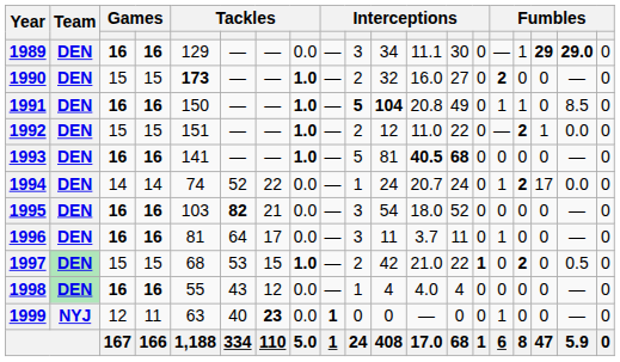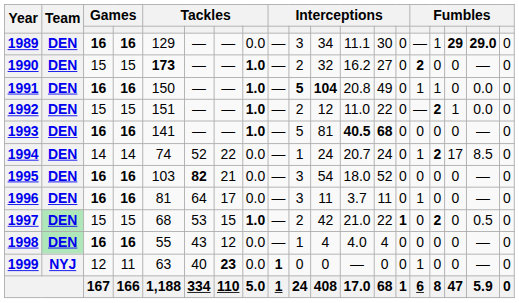 <table class="wikitable" style="text-align:center;">
 <tr>
 <th rowspan="2">Year</th>
 <th rowspan="2">Team</th>
 <th colspan="2">Games</th>
 <th colspan="4">Tackles</th>
 <th colspan="6">Interceptions</th>
 <th colspan="5">Fumbles</th>
 </tr>
 <tr>
 <th></th>
 <th></th>
 <th></th>
 <th></th>
 <th></th>
 <th></th>
 <th></th>
 <th></th>
 <th></th>
 <th></th>
 <th></th>
 <th></th>
 <th></th>
 <th></th>
 <th></th>
 <th></th>
 <th></th>
 </tr>
 <tr>
 <th><a href='#'>1989</a></th>
 <th><a href='#'>DEN</a></th>
 <td><strong>16</strong></td>
 <td><strong>16</strong></td>
 <td>129</td>
 <td>—</td>
 <td>—</td>
 <td>0.0</td>
 <td>—</td>
 <td>3</td>
 <td>34</td>
 <td>11.1</td>
 <td>30</td>
 <td>0</td>
 <td>—</td>
 <td>1</td>
 <td><strong>29</strong></td>
 <td><strong>29.0</strong></td>
 <td>0</td>
 </tr>
 <tr>
 <th><a href='#'>1990</a></th>
 <th><a href='#'>DEN</a></th>
 <td>15</td>
 <td>15</td>
 <td><strong>173</strong></td>
 <td>—</td>
 <td>—</td>
 <td><strong>1.0</strong></td>
 <td>—</td>
 <td>2</td>
 <td>32</td>
-<td>16.0</td>
+<td>16.2</td>
 <td>27</td>
 <td>0</td>
 <td><strong>2</strong></td>
 <td>0</td>
 <td>0</td>
 <td>—</td>
 <td>0</td>
 </tr>
 <tr>
 <th><a href='#'>1991</a></th>
 <th><a href='#'>DEN</a></th>
 <td><strong>16</strong></td>
 <td><strong>16</strong></td>
 <td>150</td>
 <td>—</td>
 <td>—</td>
 <td><strong>1.0</strong></td>
 <td>—</td>
 <td><strong>5</strong></td>
 <td><strong>104</strong></td>
 <td>20.8</td>
 <td>49</td>
 <td>0</td>
 <td>1</td>
 <td>1</td>
 <td>0</td>
-<td>8.5</td>
+<td>0.0</td>
 <td>0</td>
 </tr>
 <tr>
 <th><a href='#'>1992</a></th>
 <th><a href='#'>DEN</a></th>
 <td>15</td>
 <td>15</td>
 <td>151</td>
 <td>—</td>
 <td>—</td>
 <td><strong>1.0</strong></td>
 <td>—</td>
 <td>2</td>
 <td>12</td>
 <td>11.0</td>
 <td>22</td>
 <td>0</td>
 <td>—</td>
 <td><strong>2</strong></td>
 <td>1</td>
 <td>0.0</td>
 <td>0</td>
 </tr>
 <tr>
 <th><a href='#'>1993</a></th>
 <th><a href='#'>DEN</a></th>
 <td><strong>16</strong></td>
 <td><strong>16</strong></td>
 <td>141</td>
 <td>—</td>
 <td>—</td>
 <td><strong>1.0</strong></td>
 <td>—</td>
 <td>5</td>
 <td>81</td>
 <td><strong>40.5</strong></td>
 <td><strong>68</strong></td>
 <td>0</td>
 <td>0</td>
 <td>0</td>
 <td>0</td>
 <td>—</td>
 <td>0</td>
 </tr>
 <tr>
 <th><a href='#'>1994</a></th>
 <th><a href='#'>DEN</a></th>
 <td>14</td>
 <td>14</td>
 <td>74</td>
 <td>52</td>
 <td>22</td>
 <td>0.0</td>
 <td>—</td>
 <td>1</td>
 <td>24</td>
 <td>20.7</td>
 <td>24</td>
 <td>0</td>
 <td>1</td>
 <td><strong>2</strong></td>
 <td>17</td>
-<td>0.0</td>
+<td>8.5</td>
 <td>0</td>
 </tr>
 <tr>
 <th><a href='#'>1995</a></th>
 <th><a href='#'>DEN</a></th>
 <td><strong>16</strong></td>
 <td><strong>16</strong></td>
 <td>103</td>
 <td><strong>82</strong></td>
 <td>21</td>
 <td>0.0</td>
 <td>—</td>
 <td>3</td>
 <td>54</td>
 <td>18.0</td>
 <td>52</td>
 <td>0</td>
 <td>0</td>
 <td>0</td>
 <td>0</td>
 <td>—</td>
 <td>0</td>
 </tr>
 <tr>
 <th><a href='#'>1996</a></th>
 <th><a href='#'>DEN</a></th>
 <td><strong>16</strong></td>
 <td><strong>16</strong></td>
 <td>81</td>
 <td>64</td>
 <td>17</td>
 <td>0.0</td>
 <td>—</td>
 <td>3</td>
 <td>11</td>
 <td>3.7</td>
 <td>11</td>
 <td>0</td>
 <td>1</td>
 <td>0</td>
 <td>0</td>
 <td>—</td>
 <td>0</td>
 </tr>
 <tr>
 <th><a href='#'>1997</a></th>
 <th style="background:#afe6ba;"><a href='#'>DEN</a></th>
 <td>15</td>
 <td>15</td>
 <td>68</td>
 <td>53</td>
 <td>15</td>
 <td><strong>1.0</strong></td>
 <td>—</td>
 <td>2</td>
 <td>42</td>
 <td>21.0</td>
 <td>22</td>
 <td><strong>1</strong></td>
 <td>0</td>
 <td><strong>2</strong></td>
 <td>0</td>
 <td>0.5</td>
 <td>0</td>
 </tr>
 <tr>
 <th><a href='#'>1998</a></th>
 <th style="background:#afe6ba;"><a href='#'>DEN</a></th>
 <td><strong>16</strong></td>
 <td><strong>16</strong></td>
 <td>55</td>
 <td>43</td>
 <td>12</td>
 <td>0.0</td>
 <td>—</td>
 <td>1</td>
 <td>4</td>
 <td>4.0</td>
 <td>4</td>
 <td>0</td>
 <td>0</td>
 <td>0</td>
 <td>0</td>
 <td>—</td>
 <td>0</td>
 </tr>
 <tr>
 <th><a href='#'>1999</a></th>
 <th><a href='#'>NYJ</a></th>
 <td>12</td>
 <td>11</td>
 <td>63</td>
 <td>40</td>
 <td><strong>23</strong></td>
 <td>0.0</td>
 <td><strong>1</strong></td>
 <td>0</td>
 <td>0</td>
 <td>—</td>
 <td>0</td>
 <td>0</td>
 <td>1</td>
 <td>0</td>
 <td>0</td>
 <td>—</td>
 <td>0</td>
 </tr>
 <tr>
 <th colspan="2"></th>
 <th>167</th>
 <th>166</th>
 <th>1,188</th>
 <th><u>334</u></th>
 <th><u>110</u></th>
 <th>5.0</th>
 <th><u>1</u></th>
 <th>24</th>
 <th>408</th>
 <th>17.0</th>
 <th>68</th>
 <th>1</th>
 <th><u>6</u></th>
 <th>8</th>
 <th>47</th>
 <th>5.9</th>
 <th>0</th>
 </tr>
 </table>
